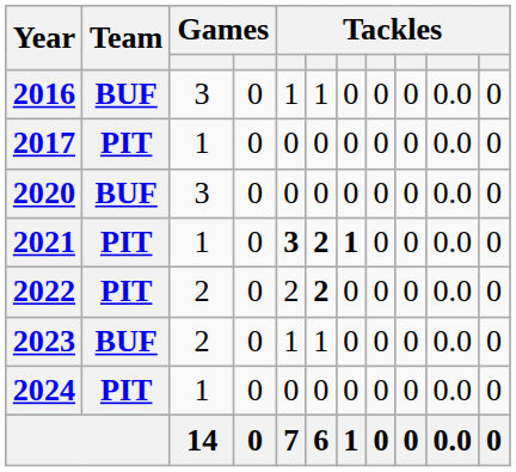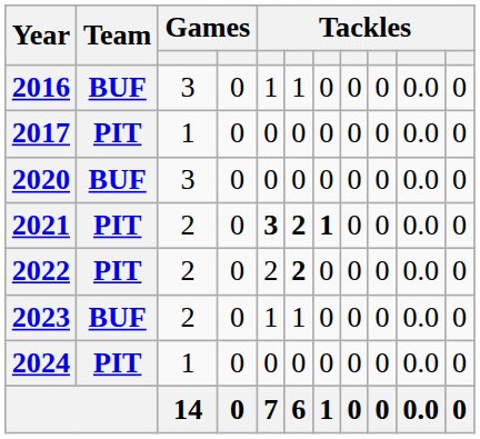 <table class="wikitable" style="text-align: center;">
 <tr>
 <th rowspan="2">Year</th>
 <th rowspan="2">Team</th>
 <th colspan="2">Games</th>
 <th colspan="7">Tackles</th>
 </tr>
 <tr>
 <th></th>
 <th></th>
 <th></th>
 <th></th>
 <th></th>
 <th></th>
 <th></th>
 <th></th>
 <th></th>
 </tr>
 <tr>
 <th><a href='#'>2016</a></th>
 <th><a href='#'>BUF</a></th>
 <td>3</td>
 <td>0</td>
 <td>1</td>
 <td>1</td>
 <td>0</td>
 <td>0</td>
 <td>0</td>
 <td>0.0</td>
 <td>0</td>
 </tr>
 <tr>
 <th><a href='#'>2017</a></th>
 <th><a href='#'>PIT</a></th>
 <td>1</td>
 <td>0</td>
 <td>0</td>
 <td>0</td>
 <td>0</td>
 <td>0</td>
 <td>0</td>
 <td>0.0</td>
 <td>0</td>
 </tr>
 <tr>
 <th><a href='#'>2020</a></th>
 <th><a href='#'>BUF</a></th>
 <td>3</td>
 <td>0</td>
 <td>0</td>
 <td>0</td>
 <td>0</td>
 <td>0</td>
 <td>0</td>
 <td>0.0</td>
 <td>0</td>
 </tr>
 <tr>
 <th><a href='#'>2021</a></th>
 <th><a href='#'>PIT</a></th>
-<td>1</td>
+<td>2</td>
 <td>0</td>
 <td><strong>3</strong></td>
 <td><strong>2</strong></td>
 <td><strong>1</strong></td>
 <td>0</td>
 <td>0</td>
 <td>0.0</td>
 <td>0</td>
 </tr>
 <tr>
 <th><a href='#'>2022</a></th>
 <th><a href='#'>PIT</a></th>
 <td>2</td>
 <td>0</td>
 <td>2</td>
 <td><strong>2</strong></td>
 <td>0</td>
 <td>0</td>
 <td>0</td>
 <td>0.0</td>
 <td>0</td>
 </tr>
 <tr>
 <th><a href='#'>2023</a></th>
 <th><a href='#'>BUF</a></th>
 <td>2</td>
 <td>0</td>
 <td>1</td>
 <td>1</td>
 <td>0</td>
 <td>0</td>
 <td>0</td>
 <td>0.0</td>
 <td>0</td>
 </tr>
 <tr>
 <th><a href='#'>2024</a></th>
 <th><a href='#'>PIT</a></th>
 <td>1</td>
 <td>0</td>
 <td>0</td>
 <td>0</td>
 <td>0</td>
 <td>0</td>
 <td>0</td>
 <td>0.0</td>
 <td>0</td>
 </tr>
 <tr>
 <th colspan="2"></th>
 <th>14</th>
 <th>0</th>
 <th>7</th>
 <th>6</th>
 <th>1</th>
 <th>0</th>
 <th>0</th>
 <th>0.0</th>
 <th>0</th>
 </tr>
 </table>
